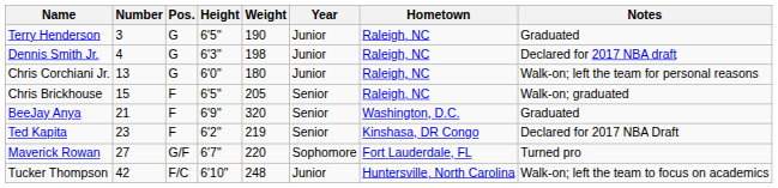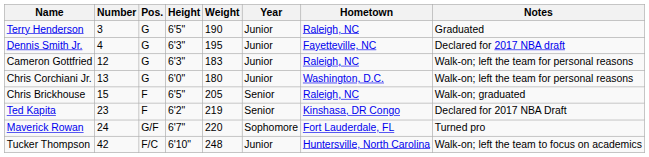 <table class="wikitable sortable" border="1">
 <tr>
 <th>Name</th>
 <th>Number</th>
 <th>Pos.</th>
 <th>Height</th>
 <th>Weight</th>
 <th>Year</th>
 <th>Hometown</th>
 <th class="unsortable">Notes</th>
 </tr>
 <tr>
 <td><a href='#'>Terry Henderson</a></td>
 <td>3</td>
 <td>G</td>
 <td>6'5"</td>
 <td>190</td>
 <td>Junior</td>
 <td><a href='#'>Raleigh, NC</a></td>
 <td>Graduated</td>
 </tr>
 <tr>
 <td><a href='#'>Dennis Smith Jr.</a></td>
 <td>4</td>
 <td>G</td>
 <td>6'3"</td>
-<td>198</td>
+<td>195</td>
+<td>Junior</td>
+<td><a href='#'>Fayetteville, NC</a></td>
+<td>Declared for <a href='#'>2017 NBA draft</a></td>
+</tr>
+<tr>
+<td>Cameron Gottfried</td>
+<td>12</td>
+<td>G</td>
+<td>6'3"</td>
+<td>183</td>
 <td>Junior</td>
 <td><a href='#'>Raleigh, NC</a></td>
-<td>Declared for <a href='#'>2017 NBA draft</a></td>
+<td>Walk-on; left the team for personal reasons</td>
 </tr>
 <tr>
 <td>Chris Corchiani Jr.</td>
 <td>13</td>
 <td>G</td>
 <td>6'0"</td>
 <td>180</td>
 <td>Junior</td>
-<td><a href='#'>Raleigh, NC</a></td>
+<td><a href='#'>Washington, D.C.</a></td>
 <td>Walk-on; left the team for personal reasons</td>
 </tr>
 <tr>
 <td>Chris Brickhouse</td>
 <td>15</td>
 <td>F</td>
 <td>6'5"</td>
 <td>205</td>
 <td>Senior</td>
 <td><a href='#'>Raleigh, NC</a></td>
 <td>Walk-on; graduated</td>
 </tr>
 <tr>
-<td><a href='#'>BeeJay Anya</a></td>
-<td>21</td>
-<td>F</td>
-<td>6'9"</td>
-<td>320</td>
-<td>Senior</td>
-<td><a href='#'>Washington, D.C.</a></td>
-<td>Graduated</td>
-</tr>
-<tr>
 <td><a href='#'>Ted Kapita</a></td>
 <td>23</td>
 <td>F</td>
 <td>6'2"</td>
 <td>219</td>
 <td>Senior</td>
 <td><a href='#'>Kinshasa, DR Congo</a></td>
 <td>Declared for 2017 NBA Draft</td>
 </tr>
 <tr>
 <td><a href='#'>Maverick Rowan</a></td>
-<td>27</td>
+<td>24</td>
 <td>G/F</td>
 <td>6'7"</td>
 <td>220</td>
 <td>Sophomore</td>
 <td><a href='#'>Fort Lauderdale, FL</a></td>
 <td>Turned pro</td>
 </tr>
 <tr>
 <td>Tucker Thompson</td>
 <td>42</td>
 <td>F/C</td>
 <td>6'10"</td>
 <td>248</td>
 <td>Junior</td>
 <td><a href='#'>Huntersville, North Carolina</a></td>
 <td>Walk-on; left the team to focus on academics</td>
 </tr>
 </table>
